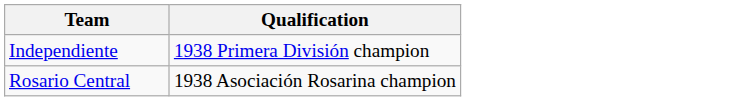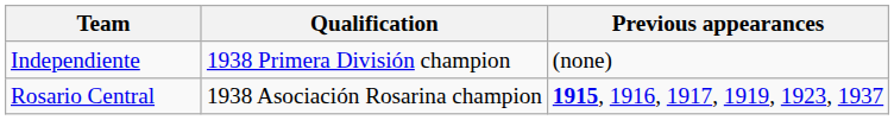 <table class="wikitable">
 <tr>
 <th width=130px>Team</th>
 <th width= px>Qualification</th>
+<th width= px>Previous appearances</th>
 </tr>
 <tr>
 <td><a href='#'>Independiente</a></td>
 <td><a href='#'>1938 Primera División</a> champion</td>
+<td>(none)</td>
 </tr>
 <tr>
 <td><a href='#'>Rosario Central</a></td>
 <td>1938 Asociación Rosarina champion</td>
+<td><strong><a href='#'>1915</a></strong>, <a href='#'>1916</a>, <a href='#'>1917</a>, <a href='#'>1919</a>, <a href='#'>1923</a>, <a href='#'>1937</a></td>
 </tr>
 </table>
